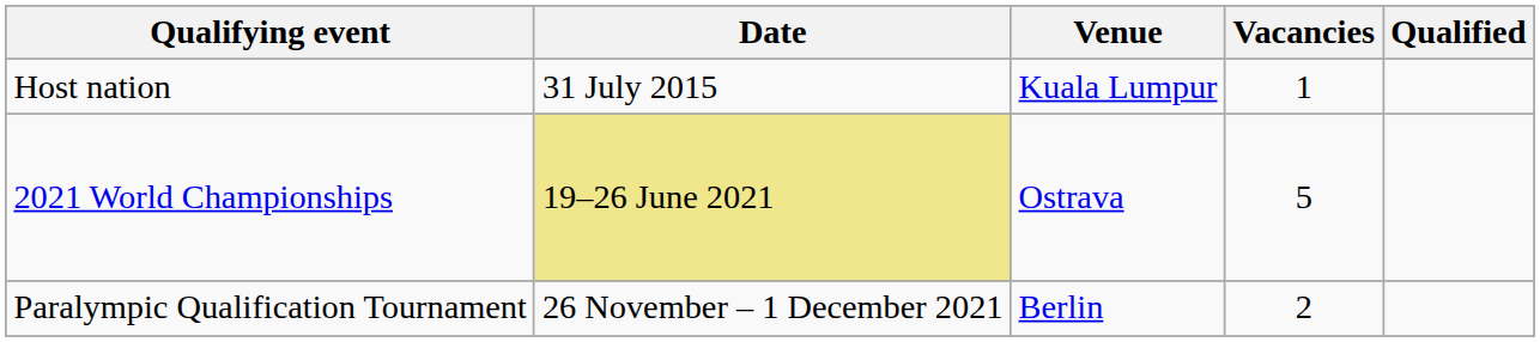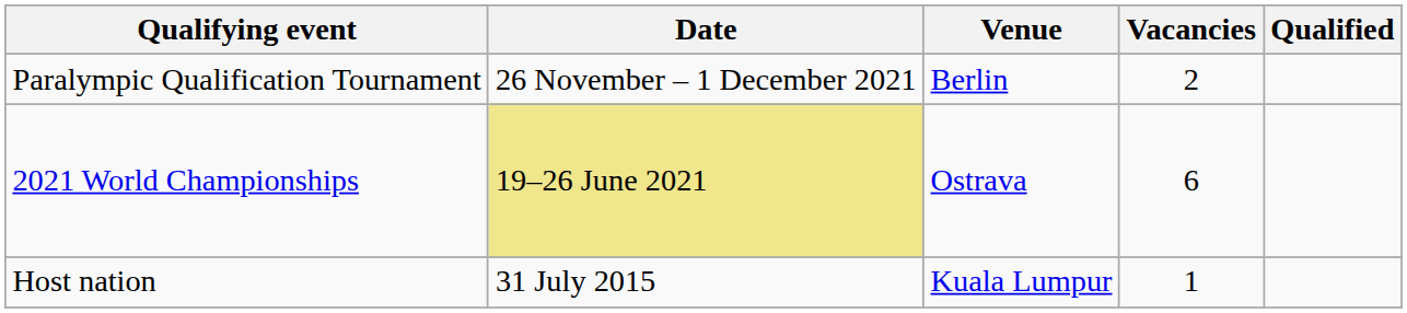 <table class="wikitable">
 <tr>
 <th>Qualifying event</th>
 <th>Date</th>
 <th>Venue</th>
 <th>Vacancies</th>
 <th>Qualified</th>
 </tr>
 <tr>
+<td>Paralympic Qualification Tournament</td>
+<td>26 November – 1 December 2021</td>
+<td> <a href='#'>Berlin</a></td>
+<td align=center>2</td>
+<td><br></td>
+</tr>
+<tr>
+<td><a href='#'>2021 World Championships</a></td>
+<td style="background: khaki;">19–26 June 2021</td>
+<td> <a href='#'>Ostrava</a></td>
+<td align=center>6</td>
+<td><br><br><s></s><br><br></td>
+</tr>
+<tr>
 <td>Host nation</td>
 <td>31 July 2015</td>
 <td> <a href='#'>Kuala Lumpur</a></td>
 <td align=center>1</td>
 <td></td>
 </tr>
-<tr>
-<td><a href='#'>2021 World Championships</a></td>
-<td style="background: khaki;">19–26 June 2021</td>
-<td> <a href='#'>Ostrava</a></td>
-<td align=center>5</td>
-<td><br><br><s></s><br><br></td>
-</tr>
-<tr>
-<td>Paralympic Qualification Tournament</td>
-<td>26 November – 1 December 2021</td>
-<td> <a href='#'>Berlin</a></td>
-<td align=center>2</td>
-<td><br></td>
-</tr>
 </table>
